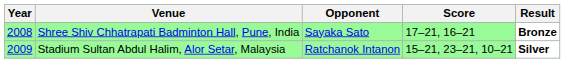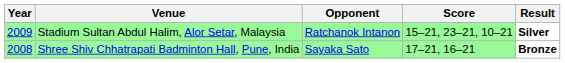 <table class="sortable wikitable" style="font-size: 90%;">
 <tr>
 <th>Year</th>
 <th>Venue</th>
 <th>Opponent</th>
 <th>Score</th>
 <th>Result</th>
 </tr>
 <tr style="background:#98FB98">
+<td align="center"><a href='#'>2009</a></td>
+<td align="left">Stadium Sultan Abdul Halim, <a href='#'>Alor Setar</a>, Malaysia</td>
+<td align="left"> <a href='#'>Ratchanok Intanon</a></td>
+<td align="left">15–21, 23–21, 10–21</td>
+<td style="text-align:left; background:white"> <strong>Silver</strong></td>
+</tr>
+<tr style="background:#98FB98">
 <td align="center"><a href='#'>2008</a></td>
 <td align="left"><a href='#'>Shree Shiv Chhatrapati Badminton Hall</a>, <a href='#'>Pune</a>, India</td>
 <td align="left"> <a href='#'>Sayaka Sato</a></td>
 <td align="left">17–21, 16–21</td>
 <td style="text-align:left; background:white"> <strong>Bronze</strong></td>
 </tr>
-<tr style="background:#98FB98">
-<td align="center"><a href='#'>2009</a></td>
-<td align="left">Stadium Sultan Abdul Halim, <a href='#'>Alor Setar</a>, Malaysia</td>
-<td align="left"> <a href='#'>Ratchanok Intanon</a></td>
-<td align="left">15–21, 23–21, 10–21</td>
-<td style="text-align:left; background:white"> <strong>Silver</strong></td>
-</tr>
 </table>
